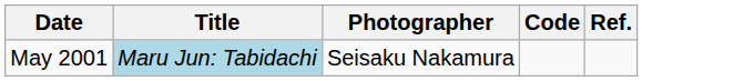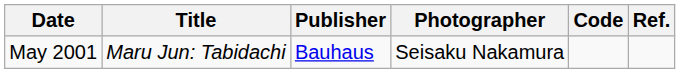 <table class="wikitable">
 <tr>
 <th>Date</th>
 <th>Title</th>
+<th>Publisher</th>
 <th>Photographer</th>
 <th>Code</th>
 <th>Ref.</th>
 </tr>
 <tr>
 <td>May 2001</td>
-<td style="background: lightblue;"><em>Maru Jun: Tabidachi</em></td>
+<td><em>Maru Jun: Tabidachi</em></td>
+<td><a href='#'>Bauhaus</a></td>
 <td>Seisaku Nakamura</td>
 <td></td>
 <td></td>
 </tr>
 </table>
